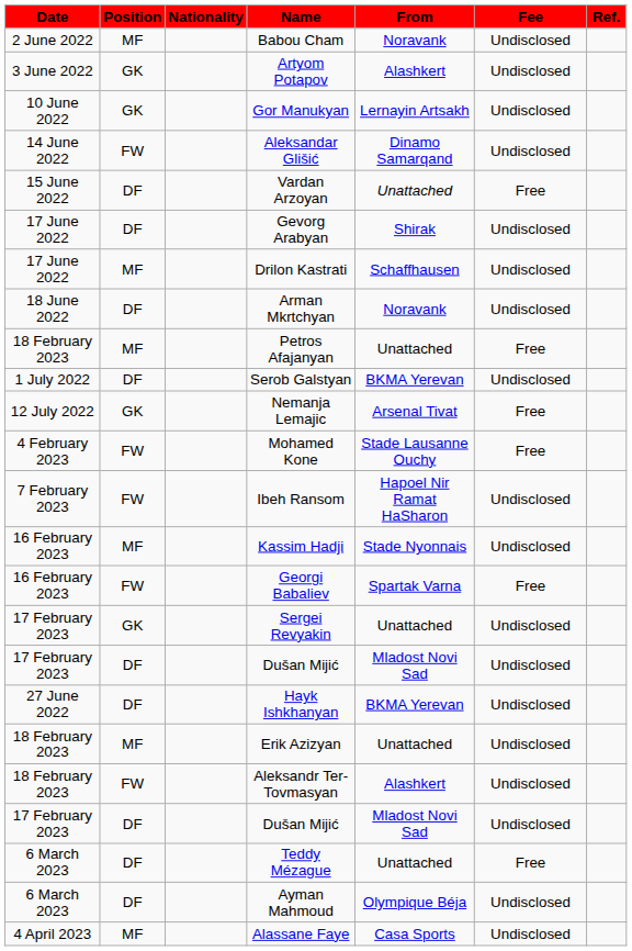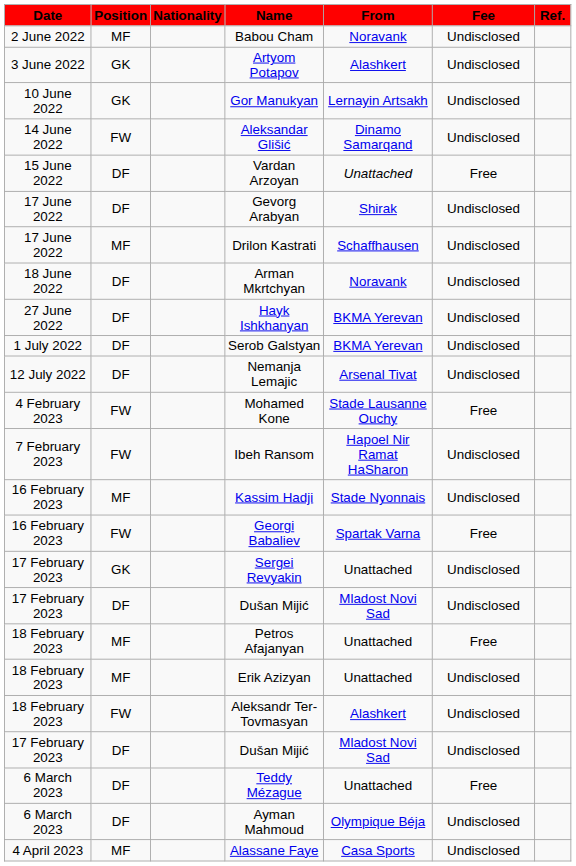 <table class="wikitable"  style="text-align:center; font-size:90%; ">
 <tr>
 <th style="background:#FF0000; color:#000000; width:200px;">Date</th>
 <th style="background:#FF0000; color:#000000; width:50px;">Position</th>
 <th style="background:#FF0000; color:#000000; width:50px;">Nationality</th>
 <th style="background:#FF0000; color:#000000; width:200px;">Name</th>
 <th style="background:#FF0000; color:#000000; width:200px;">From</th>
 <th style="background:#FF0000; color:#000000; width:200px;">Fee</th>
 <th style="background:#FF0000; color:#000000; width:50px;">Ref.</th>
 </tr>
 <tr>
 <td>2 June 2022</td>
 <td>MF</td>
 <td></td>
 <td>Babou Cham</td>
 <td><a href='#'>Noravank</a></td>
 <td>Undisclosed</td>
 <td></td>
 </tr>
 <tr>
 <td>3 June 2022</td>
 <td>GK</td>
 <td></td>
 <td><a href='#'>Artyom Potapov</a></td>
 <td><a href='#'>Alashkert</a></td>
 <td>Undisclosed</td>
 <td></td>
 </tr>
 <tr>
 <td>10 June 2022</td>
 <td>GK</td>
 <td></td>
 <td><a href='#'>Gor Manukyan</a></td>
 <td><a href='#'>Lernayin Artsakh</a></td>
 <td>Undisclosed</td>
 <td></td>
 </tr>
 <tr>
 <td>14 June 2022</td>
 <td>FW</td>
 <td></td>
 <td><a href='#'>Aleksandar Glišić</a></td>
 <td><a href='#'>Dinamo Samarqand</a></td>
 <td>Undisclosed</td>
 <td></td>
 </tr>
 <tr>
 <td>15 June 2022</td>
 <td>DF</td>
 <td></td>
 <td>Vardan Arzoyan</td>
 <td><em>Unattached</em></td>
 <td>Free</td>
 <td></td>
 </tr>
 <tr>
 <td>17 June 2022</td>
 <td>DF</td>
 <td></td>
 <td>Gevorg Arabyan</td>
 <td><a href='#'>Shirak</a></td>
 <td>Undisclosed</td>
 <td></td>
 </tr>
 <tr>
 <td>17 June 2022</td>
 <td>MF</td>
 <td></td>
 <td>Drilon Kastrati</td>
 <td><a href='#'>Schaffhausen</a></td>
 <td>Undisclosed</td>
 <td></td>
 </tr>
 <tr>
 <td>18 June 2022</td>
 <td>DF</td>
 <td></td>
 <td>Arman Mkrtchyan</td>
 <td><a href='#'>Noravank</a></td>
 <td>Undisclosed</td>
 <td></td>
 </tr>
 <tr>
-<td>18 February 2023</td>
-<td>MF</td>
+<td>27 June 2022</td>
+<td>DF</td>
 <td></td>
-<td>Petros Afajanyan</td>
-<td>Unattached</td>
-<td>Free</td>
+<td><a href='#'>Hayk Ishkhanyan</a></td>
+<td><a href='#'>BKMA Yerevan</a></td>
+<td>Undisclosed</td>
 <td></td>
 </tr>
 <tr>
 <td>1 July 2022</td>
 <td>DF</td>
 <td></td>
 <td>Serob Galstyan</td>
 <td><a href='#'>BKMA Yerevan</a></td>
 <td>Undisclosed</td>
 <td></td>
 </tr>
 <tr>
 <td>12 July 2022</td>
-<td>GK</td>
+<td>DF</td>
 <td></td>
 <td>Nemanja Lemajic</td>
 <td><a href='#'>Arsenal Tivat</a></td>
-<td>Free</td>
+<td>Undisclosed</td>
 <td></td>
 </tr>
 <tr>
 <td>4 February 2023</td>
 <td>FW</td>
 <td></td>
 <td>Mohamed Kone</td>
 <td><a href='#'>Stade Lausanne Ouchy</a></td>
 <td>Free</td>
 <td></td>
 </tr>
 <tr>
 <td>7 February 2023</td>
 <td>FW</td>
 <td></td>
 <td>Ibeh Ransom</td>
 <td><a href='#'>Hapoel Nir Ramat HaSharon</a></td>
 <td>Undisclosed</td>
 <td></td>
 </tr>
 <tr>
 <td>16 February 2023</td>
 <td>MF</td>
 <td></td>
 <td><a href='#'>Kassim Hadji</a></td>
 <td><a href='#'>Stade Nyonnais</a></td>
 <td>Undisclosed</td>
 <td></td>
 </tr>
 <tr>
 <td>16 February 2023</td>
 <td>FW</td>
 <td></td>
 <td><a href='#'>Georgi Babaliev</a></td>
 <td><a href='#'>Spartak Varna</a></td>
 <td>Free</td>
 <td></td>
 </tr>
 <tr>
 <td>17 February 2023</td>
 <td>GK</td>
 <td></td>
 <td><a href='#'>Sergei Revyakin</a></td>
 <td>Unattached</td>
 <td>Undisclosed</td>
 <td></td>
 </tr>
 <tr>
 <td>17 February 2023</td>
 <td>DF</td>
 <td></td>
 <td>Dušan Mijić</td>
 <td><a href='#'>Mladost Novi Sad</a></td>
 <td>Undisclosed</td>
 <td></td>
 </tr>
 <tr>
-<td>27 June 2022</td>
-<td>DF</td>
+<td>18 February 2023</td>
+<td>MF</td>
 <td></td>
-<td><a href='#'>Hayk Ishkhanyan</a></td>
-<td><a href='#'>BKMA Yerevan</a></td>
-<td>Undisclosed</td>
+<td>Petros Afajanyan</td>
+<td>Unattached</td>
+<td>Free</td>
 <td></td>
 </tr>
 <tr>
 <td>18 February 2023</td>
 <td>MF</td>
 <td></td>
 <td>Erik Azizyan</td>
 <td>Unattached</td>
 <td>Undisclosed</td>
 <td></td>
 </tr>
 <tr>
 <td>18 February 2023</td>
 <td>FW</td>
 <td></td>
 <td>Aleksandr Ter-Tovmasyan</td>
 <td><a href='#'>Alashkert</a></td>
 <td>Undisclosed</td>
 <td></td>
 </tr>
 <tr>
 <td>17 February 2023</td>
 <td>DF</td>
 <td></td>
 <td>Dušan Mijić</td>
 <td><a href='#'>Mladost Novi Sad</a></td>
 <td>Undisclosed</td>
 <td></td>
 </tr>
 <tr>
 <td>6 March 2023</td>
 <td>DF</td>
 <td></td>
 <td><a href='#'>Teddy Mézague</a></td>
 <td>Unattached</td>
 <td>Free</td>
 <td></td>
 </tr>
 <tr>
 <td>6 March 2023</td>
 <td>DF</td>
 <td></td>
 <td>Ayman Mahmoud</td>
 <td><a href='#'>Olympique Béja</a></td>
 <td>Undisclosed</td>
 <td></td>
 </tr>
 <tr>
 <td>4 April 2023</td>
 <td>MF</td>
 <td></td>
 <td><a href='#'>Alassane Faye</a></td>
 <td><a href='#'>Casa Sports</a></td>
 <td>Undisclosed</td>
 <td></td>
 </tr>
 </table>
